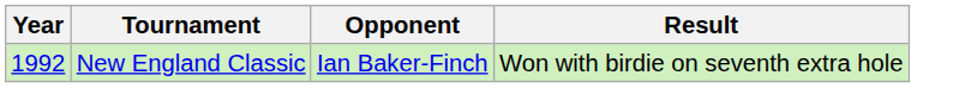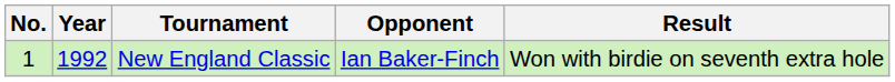 <table class="wikitable" style="font-size:95%;">
 <tr>
+<th>No.</th>
 <th>Year</th>
 <th>Tournament</th>
 <th>Opponent</th>
 <th>Result</th>
 </tr>
 <tr style="background:#D0F0C0;">
+<td align=center>1</td>
 <td><a href='#'>1992</a></td>
 <td><a href='#'>New England Classic</a></td>
 <td> <a href='#'>Ian Baker-Finch</a></td>
 <td>Won with birdie on seventh extra hole</td>
 </tr>
 </table>
